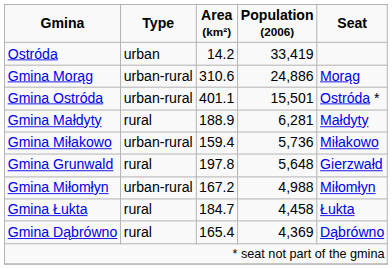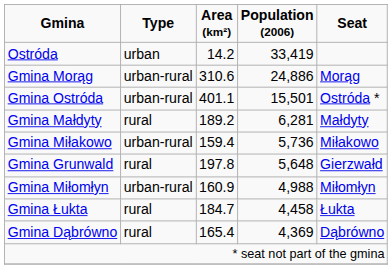 <table class="wikitable">
 <tr>
 <td style="text-align:center;"><strong>Gmina</strong></td>
 <td style="text-align:center;"><strong>Type</strong></td>
 <td style="text-align:center;"><strong>Area<br><small>(km²)</small></strong></td>
 <td style="text-align:center;"><strong>Population<br><small>(2006)</small></strong></td>
 <td style="text-align:center;"><strong>Seat</strong></td>
 </tr>
 <tr>
 <td><a href='#'>Ostróda</a></td>
 <td>urban</td>
 <td style="text-align:right;">14.2</td>
 <td style="text-align:right;">33,419</td>
 <td> </td>
 </tr>
 <tr>
 <td><a href='#'>Gmina Morąg</a></td>
 <td>urban-rural</td>
 <td style="text-align:right;">310.6</td>
 <td style="text-align:right;">24,886</td>
 <td><a href='#'>Morąg</a></td>
 </tr>
 <tr>
 <td><a href='#'>Gmina Ostróda</a></td>
 <td>urban-rural</td>
 <td style="text-align:right;">401.1</td>
 <td style="text-align:right;">15,501</td>
 <td><a href='#'>Ostróda</a> *</td>
 </tr>
 <tr>
 <td><a href='#'>Gmina Małdyty</a></td>
 <td>rural</td>
-<td style="text-align:right;">188.9</td>
+<td style="text-align:right;">189.2</td>
 <td style="text-align:right;">6,281</td>
 <td><a href='#'>Małdyty</a></td>
 </tr>
 <tr>
 <td><a href='#'>Gmina Miłakowo</a></td>
 <td>urban-rural</td>
 <td style="text-align:right;">159.4</td>
 <td style="text-align:right;">5,736</td>
 <td><a href='#'>Miłakowo</a></td>
 </tr>
 <tr>
 <td><a href='#'>Gmina Grunwald</a></td>
 <td>rural</td>
 <td style="text-align:right;">197.8</td>
 <td style="text-align:right;">5,648</td>
 <td><a href='#'>Gierzwałd</a></td>
 </tr>
 <tr>
 <td><a href='#'>Gmina Miłomłyn</a></td>
 <td>urban-rural</td>
-<td style="text-align:right;">167.2</td>
+<td style="text-align:right;">160.9</td>
 <td style="text-align:right;">4,988</td>
 <td><a href='#'>Miłomłyn</a></td>
 </tr>
 <tr>
 <td><a href='#'>Gmina Łukta</a></td>
 <td>rural</td>
 <td style="text-align:right;">184.7</td>
 <td style="text-align:right;">4,458</td>
 <td><a href='#'>Łukta</a></td>
 </tr>
 <tr>
 <td><a href='#'>Gmina Dąbrówno</a></td>
 <td>rural</td>
 <td style="text-align:right;">165.4</td>
 <td style="text-align:right;">4,369</td>
 <td><a href='#'>Dąbrówno</a></td>
 </tr>
 <tr>
 <td colspan=5 style="text-align:right;font-size:90%">* seat not part of the gmina</td>
 </tr>
 <tr>
 </tr>
 </table>
